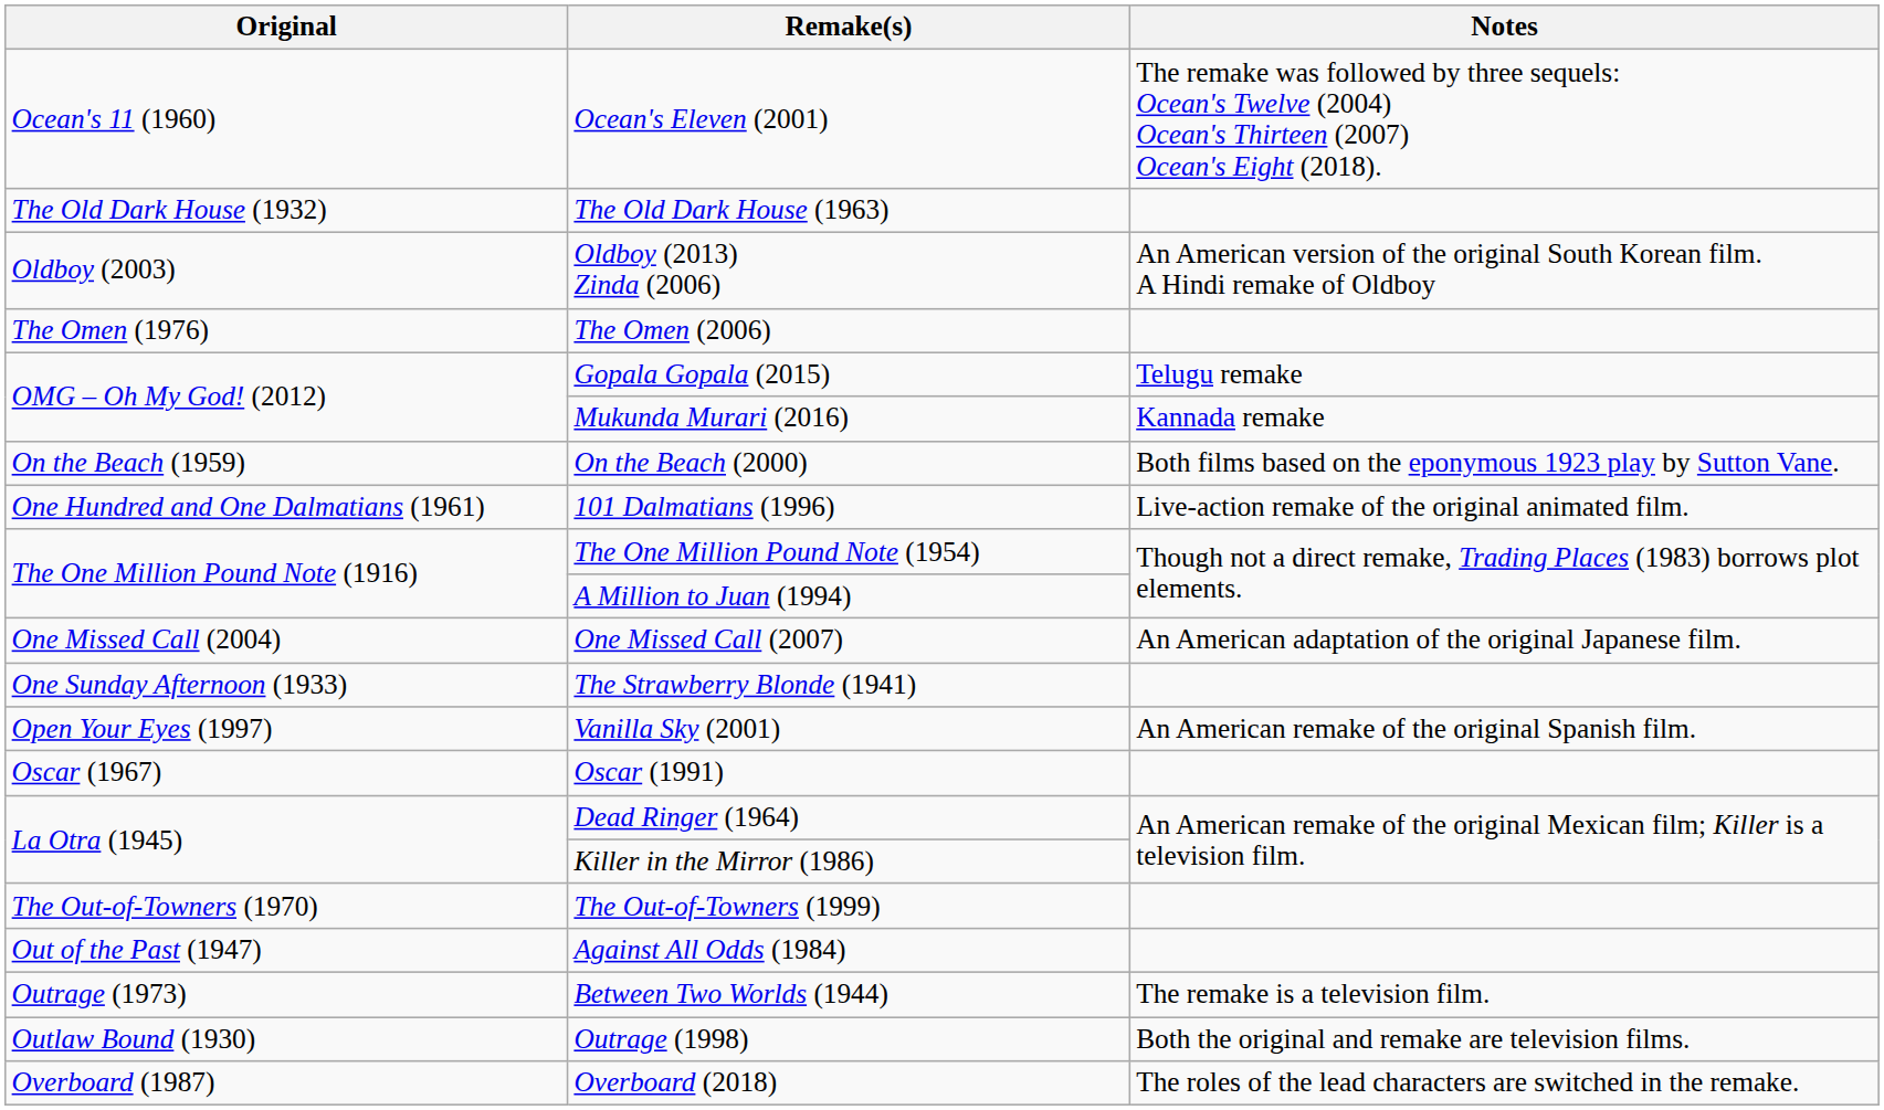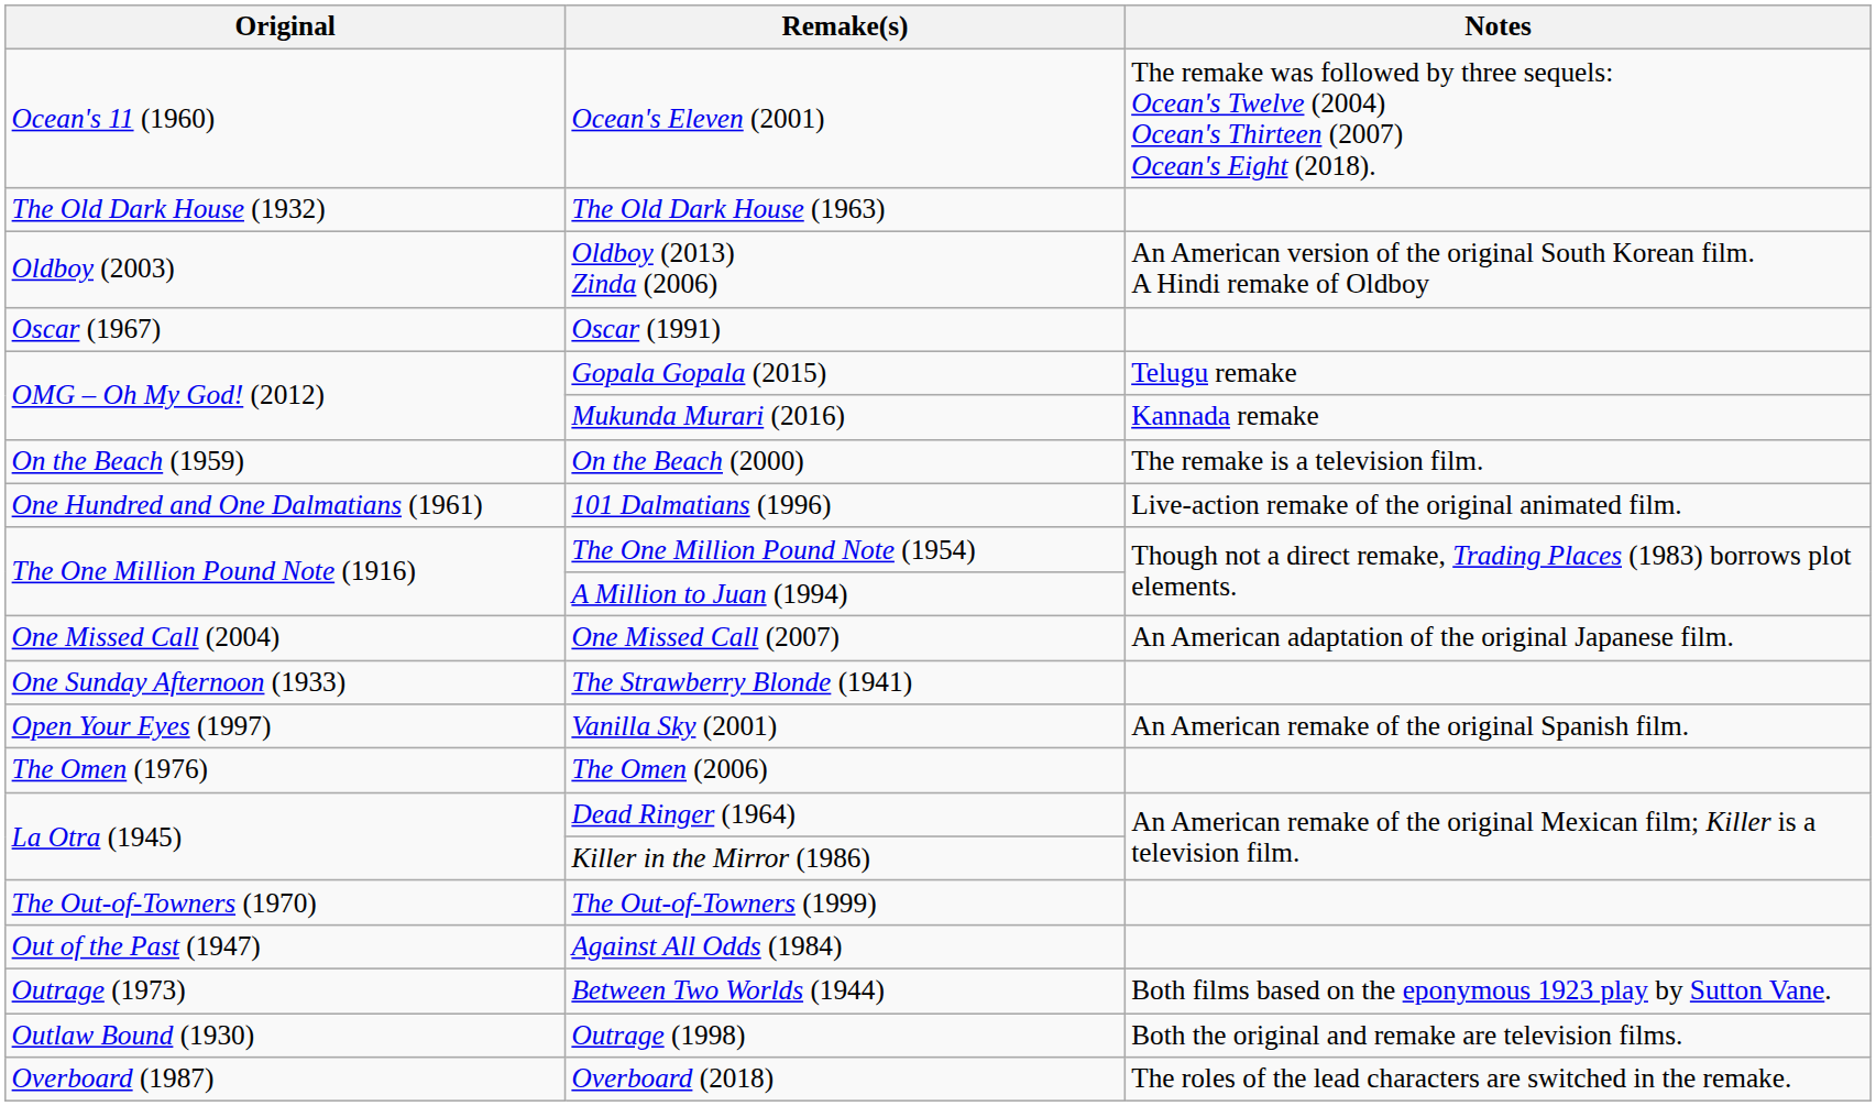 <table class="wikitable" style="width:85%">
 <tr>
 <th style="width:30%">Original</th>
 <th style="width:30%">Remake(s)</th>
 <th>Notes</th>
 </tr>
 <tr>
 <td><em><a href='#'>Ocean's 11</a></em> (1960)</td>
 <td><em><a href='#'>Ocean's Eleven</a></em> (2001)</td>
 <td>The remake was followed by three sequels:<br><em><a href='#'>Ocean's Twelve</a></em> (2004)<br><em><a href='#'>Ocean's Thirteen</a></em> (2007)<br><em><a href='#'>Ocean's Eight</a></em> (2018).</td>
 </tr>
 <tr>
 <td><em><a href='#'>The Old Dark House</a></em> (1932)</td>
 <td><em><a href='#'>The Old Dark House</a></em> (1963)</td>
 <td></td>
 </tr>
 <tr>
 <td><em><a href='#'>Oldboy</a></em> (2003)</td>
 <td><em><a href='#'>Oldboy</a></em> (2013)<br><em><a href='#'>Zinda</a></em> (2006)</td>
 <td>An American version of the original South Korean film.<br> A Hindi remake of Oldboy</td>
 </tr>
 <tr>
-<td><em><a href='#'>The Omen</a></em> (1976)</td>
-<td><em><a href='#'>The Omen</a></em> (2006)</td>
+<td><em><a href='#'>Oscar</a></em> (1967)</td>
+<td><em><a href='#'>Oscar</a></em> (1991)</td>
 <td></td>
 </tr>
 <tr>
 <td rowspan="2"><em><a href='#'>OMG – Oh My God!</a></em> (2012)</td>
 <td><em><a href='#'>Gopala Gopala</a></em> (2015)</td>
 <td><a href='#'>Telugu</a> remake</td>
 </tr>
 <tr>
 <td><em><a href='#'>Mukunda Murari</a></em> (2016)</td>
 <td><a href='#'>Kannada</a> remake</td>
 </tr>
 <tr>
 <td><em><a href='#'>On the Beach</a></em> (1959)</td>
 <td><em><a href='#'>On the Beach</a></em> (2000)</td>
-<td>Both films based on the <a href='#'>eponymous 1923 play</a> by <a href='#'>Sutton Vane</a>.</td>
+<td>The remake is a television film.</td>
 </tr>
 <tr>
 <td><em><a href='#'>One Hundred and One Dalmatians</a></em> (1961)</td>
 <td><em><a href='#'>101 Dalmatians</a></em> (1996)</td>
 <td>Live-action remake of the original animated film.</td>
 </tr>
 <tr>
 <td rowspan="2"><em><a href='#'>The One Million Pound Note</a></em> (1916)</td>
 <td><em><a href='#'>The One Million Pound Note</a></em> (1954)</td>
 <td rowspan="2">Though not a direct remake, <em><a href='#'>Trading Places</a></em> (1983) borrows plot elements.</td>
 </tr>
 <tr>
 <td><em><a href='#'>A Million to Juan</a></em> (1994)</td>
 </tr>
 <tr>
 <td><em><a href='#'>One Missed Call</a></em> (2004)</td>
 <td><em><a href='#'>One Missed Call</a></em> (2007)</td>
 <td>An American adaptation of the original Japanese film.</td>
 </tr>
 <tr>
 <td><em><a href='#'>One Sunday Afternoon</a></em> (1933)</td>
 <td><em><a href='#'>The Strawberry Blonde</a></em> (1941)</td>
 <td></td>
 </tr>
 <tr>
 <td><em><a href='#'>Open Your Eyes</a></em>  (1997)</td>
 <td><em><a href='#'>Vanilla Sky</a></em> (2001)</td>
 <td>An American remake of the original Spanish film.</td>
 </tr>
 <tr>
-<td><em><a href='#'>Oscar</a></em> (1967)</td>
-<td><em><a href='#'>Oscar</a></em> (1991)</td>
+<td><em><a href='#'>The Omen</a></em> (1976)</td>
+<td><em><a href='#'>The Omen</a></em> (2006)</td>
 <td></td>
 </tr>
 <tr>
 <td rowspan="2"><em><a href='#'>La Otra</a></em> (1945)</td>
 <td><em><a href='#'>Dead Ringer</a></em> (1964)</td>
 <td rowspan="2">An American remake of the original Mexican film; <em>Killer</em> is a television film.</td>
 </tr>
 <tr>
 <td><em>Killer in the Mirror</em> (1986)</td>
 </tr>
 <tr>
 <td><em><a href='#'>The Out-of-Towners</a></em> (1970)</td>
 <td><em><a href='#'>The Out-of-Towners</a></em> (1999)</td>
 <td></td>
 </tr>
 <tr>
 <td><em><a href='#'>Out of the Past</a></em> (1947)</td>
 <td><em><a href='#'>Against All Odds</a></em> (1984)</td>
 <td></td>
 </tr>
 <tr>
 <td><em><a href='#'>Outrage</a></em> (1973)</td>
 <td><em><a href='#'>Between Two Worlds</a></em> (1944)</td>
-<td>The remake is a television film.</td>
+<td>Both films based on the <a href='#'>eponymous 1923 play</a> by <a href='#'>Sutton Vane</a>.</td>
 </tr>
 <tr>
 <td><em><a href='#'>Outlaw Bound</a></em> (1930)</td>
 <td><em><a href='#'>Outrage</a></em> (1998)</td>
 <td>Both the original and remake are television films.</td>
 </tr>
 <tr>
 <td><em><a href='#'>Overboard</a></em> (1987)</td>
 <td><em><a href='#'>Overboard</a></em> (2018)</td>
 <td>The roles of the lead characters are switched in the remake.</td>
 </tr>
 </table>
